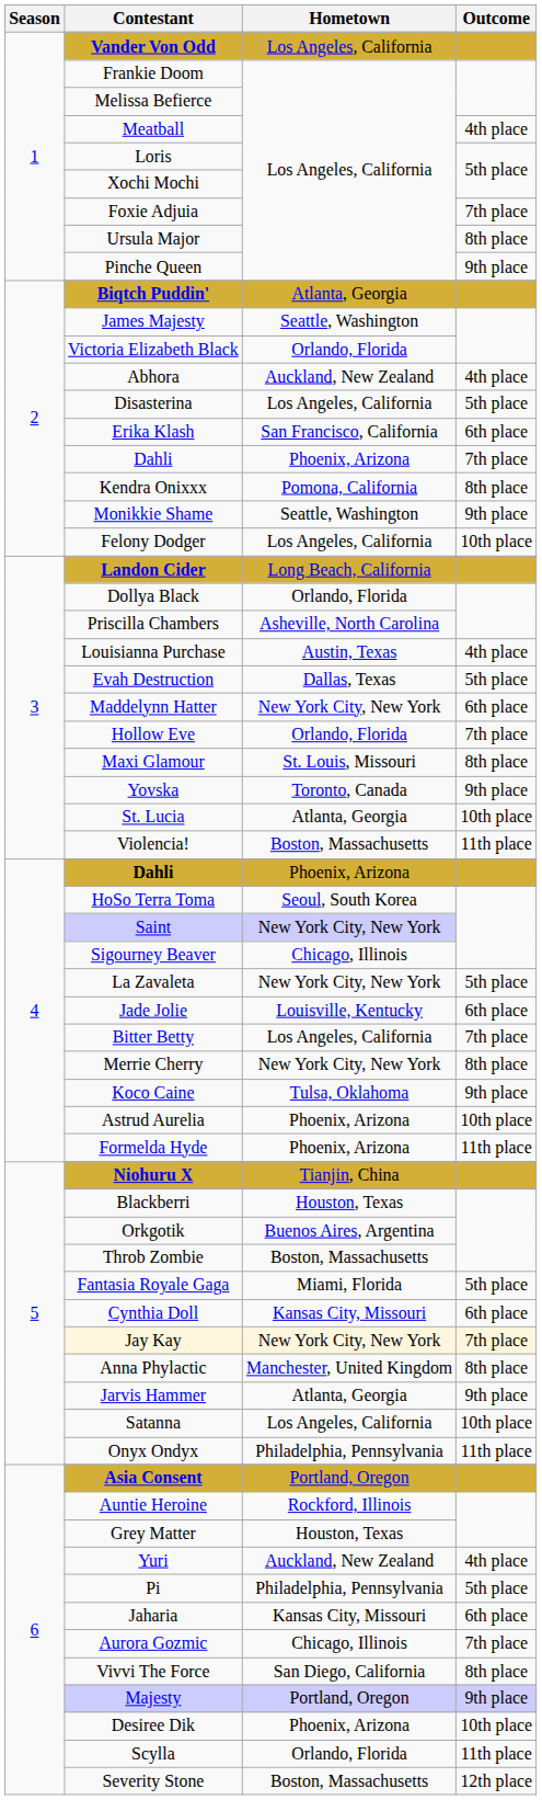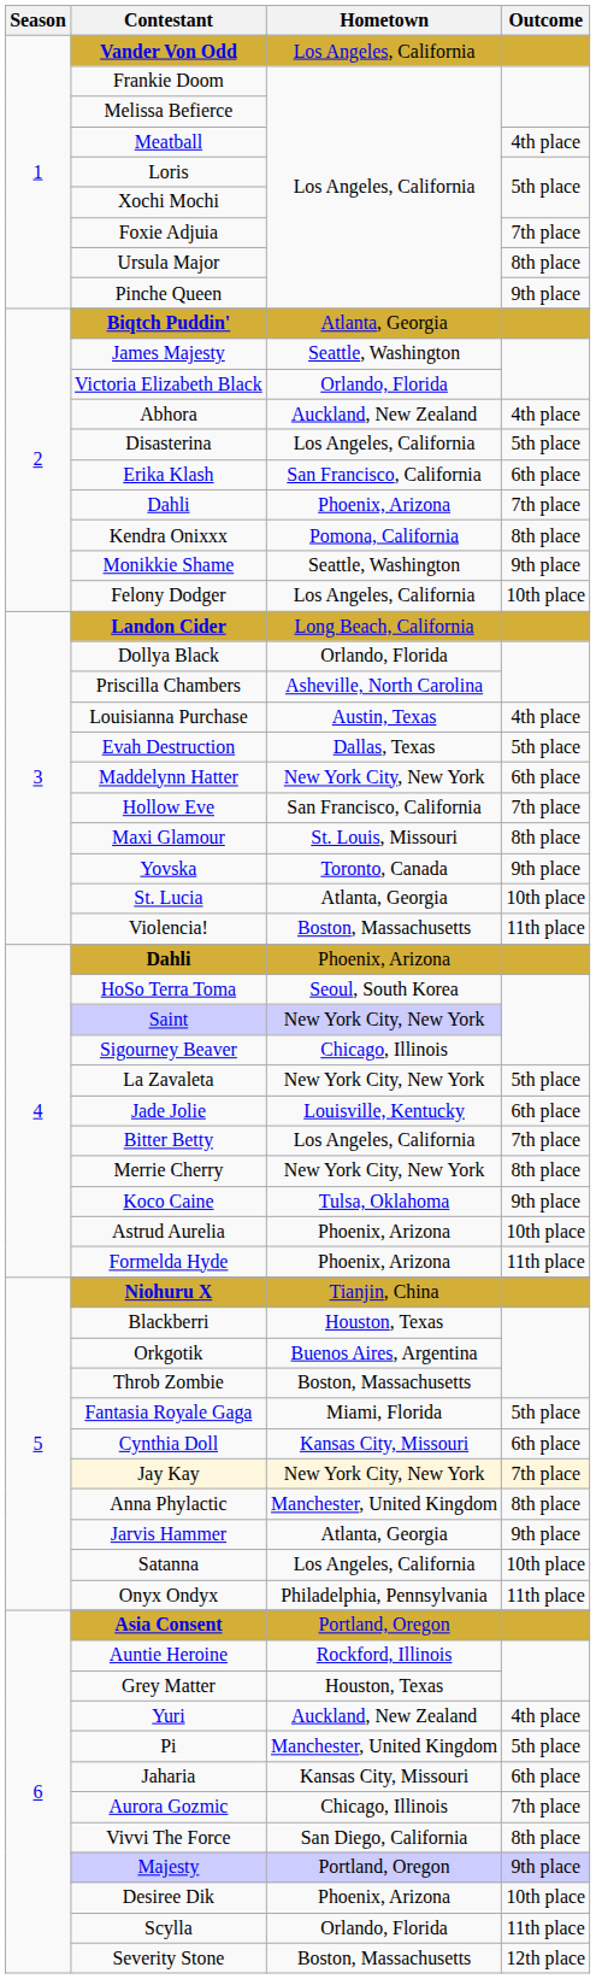 <table class="wikitable sortable" style="text-align:center">
 <tr>
 <th>Season</th>
 <th>Contestant</th>
 <th>Hometown</th>
 <th>Outcome</th>
 </tr>
 <tr>
 <td rowspan="10"><a href='#'>1</a></td>
 </tr>
 <tr bgcolor="D4AF37">
 <td nowrap><strong><a href='#'>Vander Von Odd</a></strong></td>
 <td><a href='#'>Los Angeles</a>, California</td>
 <td></td>
 </tr>
 <tr>
 <td>Frankie Doom</td>
 <td rowspan="9" nowrap>Los Angeles, California</td>
 <td rowspan="2"></td>
 </tr>
 <tr>
 <td>Melissa Befierce</td>
 </tr>
 <tr>
 <td><a href='#'>Meatball</a></td>
 <td>4th place</td>
 </tr>
 <tr>
 <td>Loris</td>
 <td rowspan="2">5th place</td>
 </tr>
 <tr>
 <td>Xochi Mochi</td>
 </tr>
 <tr>
 <td>Foxie Adjuia</td>
 <td>7th place</td>
 </tr>
 <tr>
 <td>Ursula Major</td>
 <td>8th place</td>
 </tr>
 <tr>
 <td>Pinche Queen</td>
 <td>9th place</td>
 </tr>
 <tr>
 <td rowspan="11"><a href='#'>2</a></td>
 </tr>
 <tr bgcolor="D4AF37">
 <td><strong><a href='#'>Biqtch Puddin'</a></strong></td>
 <td><a href='#'>Atlanta</a>, Georgia</td>
 <td></td>
 </tr>
 <tr>
 <td><a href='#'>James Majesty</a></td>
 <td><a href='#'>Seattle</a>, Washington</td>
 <td rowspan="2"></td>
 </tr>
 <tr>
 <td nowrap><a href='#'>Victoria Elizabeth Black</a></td>
 <td><a href='#'>Orlando, Florida</a></td>
 </tr>
 <tr>
 <td>Abhora</td>
 <td><a href='#'>Auckland</a>, New Zealand</td>
 <td>4th place</td>
 </tr>
 <tr>
 <td>Disasterina</td>
 <td nowrap>Los Angeles, California</td>
 <td>5th place</td>
 </tr>
 <tr>
 <td><a href='#'>Erika Klash</a></td>
 <td nowrap><a href='#'>San Francisco</a>, California</td>
 <td>6th place</td>
 </tr>
 <tr>
 <td><a href='#'>Dahli</a></td>
 <td><a href='#'>Phoenix, Arizona</a></td>
 <td>7th place</td>
 </tr>
 <tr>
 <td>Kendra Onixxx</td>
 <td><a href='#'>Pomona, California</a></td>
 <td>8th place</td>
 </tr>
 <tr>
 <td><a href='#'>Monikkie Shame</a></td>
 <td>Seattle, Washington</td>
 <td>9th place</td>
 </tr>
 <tr>
 <td>Felony Dodger</td>
 <td>Los Angeles, California</td>
 <td>10th place</td>
 </tr>
 <tr>
 <td rowspan="12"><a href='#'>3</a></td>
 </tr>
 <tr bgcolor="D4AF37">
 <td><strong><a href='#'>Landon Cider</a></strong></td>
 <td><a href='#'>Long Beach, California</a></td>
 <td></td>
 </tr>
 <tr>
 <td>Dollya Black</td>
 <td>Orlando, Florida</td>
 <td rowspan="2"></td>
 </tr>
 <tr>
 <td>Priscilla Chambers</td>
 <td><a href='#'>Asheville, North Carolina</a></td>
 </tr>
 <tr>
 <td>Louisianna Purchase</td>
 <td><a href='#'>Austin, Texas</a></td>
 <td>4th place</td>
 </tr>
 <tr>
 <td><a href='#'>Evah Destruction</a></td>
 <td><a href='#'>Dallas</a>, Texas</td>
 <td>5th place</td>
 </tr>
 <tr>
 <td><a href='#'>Maddelynn Hatter</a></td>
 <td nowrap><a href='#'>New York City</a>, New York</td>
 <td>6th place</td>
 </tr>
 <tr>
 <td><a href='#'>Hollow Eve</a></td>
-<td><a href='#'>Orlando, Florida</a></td>
+<td>San Francisco, California</td>
 <td>7th place</td>
 </tr>
 <tr>
 <td><a href='#'>Maxi Glamour</a></td>
 <td><a href='#'>St. Louis</a>, Missouri</td>
 <td>8th place</td>
 </tr>
 <tr>
 <td><a href='#'>Yovska</a></td>
 <td><a href='#'>Toronto</a>, Canada</td>
 <td>9th place</td>
 </tr>
 <tr>
 <td><a href='#'>St. Lucia</a></td>
 <td>Atlanta, Georgia</td>
 <td>10th place</td>
 </tr>
 <tr>
 <td>Violencia!</td>
 <td><a href='#'>Boston</a>, Massachusetts</td>
 <td>11th place</td>
 </tr>
 <tr>
 <td rowspan="12"><a href='#'>4</a></td>
 </tr>
 <tr bgcolor="D4AF37">
 <td><strong>Dahli</strong></td>
 <td>Phoenix, Arizona</td>
 <td></td>
 </tr>
 <tr>
 <td><a href='#'>HoSo Terra Toma</a></td>
 <td><a href='#'>Seoul</a>, South Korea</td>
 <td rowspan="3"></td>
 </tr>
 <tr bgcolor="CCCCFF">
 <td><a href='#'>Saint</a></td>
 <td>New York City, New York</td>
 </tr>
 <tr>
 <td><a href='#'>Sigourney Beaver</a></td>
 <td><a href='#'>Chicago</a>, Illinois</td>
 </tr>
 <tr>
 <td>La Zavaleta</td>
 <td>New York City, New York</td>
 <td>5th place</td>
 </tr>
 <tr>
 <td><a href='#'>Jade Jolie</a></td>
 <td><a href='#'>Louisville, Kentucky</a></td>
 <td>6th place</td>
 </tr>
 <tr>
 <td><a href='#'>Bitter Betty</a></td>
 <td>Los Angeles, California</td>
 <td>7th place</td>
 </tr>
 <tr>
 <td>Merrie Cherry</td>
 <td>New York City, New York</td>
 <td>8th place</td>
 </tr>
 <tr>
 <td><a href='#'>Koco Caine</a></td>
 <td><a href='#'>Tulsa, Oklahoma</a></td>
 <td>9th place</td>
 </tr>
 <tr>
 <td>Astrud Aurelia</td>
 <td>Phoenix, Arizona</td>
 <td>10th place</td>
 </tr>
 <tr>
 <td><a href='#'>Formelda Hyde</a></td>
 <td>Phoenix, Arizona</td>
 <td>11th place</td>
 </tr>
 <tr>
 <td rowspan="12"><a href='#'>5</a></td>
 </tr>
 <tr bgcolor="D4AF37">
 <td><strong><a href='#'>Niohuru X</a></strong></td>
 <td><a href='#'>Tianjin</a>, China</td>
 <td></td>
 </tr>
 <tr>
 <td>Blackberri</td>
 <td><a href='#'>Houston</a>, Texas</td>
 <td rowspan="3"></td>
 </tr>
 <tr>
 <td>Orkgotik</td>
 <td><a href='#'>Buenos Aires</a>, Argentina</td>
 </tr>
 <tr>
 <td>Throb Zombie</td>
 <td>Boston, Massachusetts</td>
 </tr>
 <tr>
 <td><a href='#'>Fantasia Royale Gaga</a></td>
 <td>Miami, Florida</td>
 <td>5th place</td>
 </tr>
 <tr>
 <td><a href='#'>Cynthia Doll</a></td>
 <td><a href='#'>Kansas City, Missouri</a></td>
 <td>6th place</td>
 </tr>
 <tr bgcolor="FFF7DD">
 <td>Jay Kay</td>
 <td>New York City, New York</td>
 <td>7th place</td>
 </tr>
 <tr>
 <td>Anna Phylactic</td>
 <td nowrap><a href='#'>Manchester</a>, United Kingdom</td>
 <td>8th place</td>
 </tr>
 <tr>
 <td><a href='#'>Jarvis Hammer</a></td>
 <td>Atlanta, Georgia</td>
 <td>9th place</td>
 </tr>
 <tr>
 <td>Satanna</td>
 <td>Los Angeles, California</td>
 <td>10th place</td>
 </tr>
 <tr>
 <td>Onyx Ondyx</td>
 <td nowrap>Philadelphia, Pennsylvania</td>
 <td>11th place</td>
 </tr>
 <tr>
 <td rowspan="13"><a href='#'>6</a></td>
 </tr>
 <tr bgcolor="D4AF37">
 <td><strong><a href='#'>Asia Consent</a></strong></td>
 <td><a href='#'>Portland, Oregon</a></td>
 <td></td>
 </tr>
 <tr>
 <td><a href='#'>Auntie Heroine</a></td>
 <td><a href='#'>Rockford, Illinois</a></td>
 <td rowspan="2"></td>
 </tr>
 <tr>
 <td>Grey Matter</td>
 <td>Houston, Texas</td>
 </tr>
 <tr>
 <td><a href='#'>Yuri</a></td>
 <td><a href='#'>Auckland</a>, New Zealand</td>
 <td>4th place</td>
 </tr>
 <tr>
 <td>Pi</td>
-<td>Philadelphia, Pennsylvania</td>
+<td nowrap><a href='#'>Manchester</a>, United Kingdom</td>
 <td>5th place</td>
 </tr>
 <tr>
 <td>Jaharia</td>
 <td>Kansas City, Missouri</td>
 <td>6th place</td>
 </tr>
 <tr>
 <td><a href='#'>Aurora Gozmic</a></td>
 <td>Chicago, Illinois</td>
 <td>7th place</td>
 </tr>
 <tr>
 <td>Vivvi The Force</td>
 <td>San Diego, California</td>
 <td>8th place</td>
 </tr>
 <tr bgcolor="CCCCFF">
 <td><a href='#'>Majesty</a></td>
 <td>Portland, Oregon</td>
 <td>9th place</td>
 </tr>
 <tr>
 <td>Desiree Dik</td>
 <td>Phoenix, Arizona</td>
 <td>10th place</td>
 </tr>
 <tr>
 <td>Scylla</td>
 <td>Orlando, Florida</td>
 <td>11th place</td>
 </tr>
 <tr>
 <td>Severity Stone</td>
 <td>Boston, Massachusetts</td>
 <td>12th place</td>
 </tr>
 </table>
